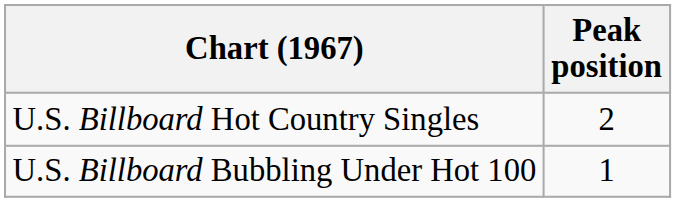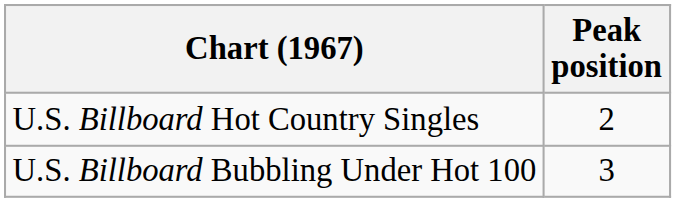 <table class="wikitable sortable">
 <tr>
 <th align="left">Chart (1967)</th>
 <th align="center">Peak<br>position</th>
 </tr>
 <tr>
 <td align="left">U.S. <em>Billboard</em> Hot Country Singles</td>
 <td align="center">2</td>
 </tr>
 <tr>
 <td align="left">U.S. <em>Billboard</em> Bubbling Under Hot 100</td>
-<td align="center">1</td>
+<td align="center">3</td>
 </tr>
 </table>
